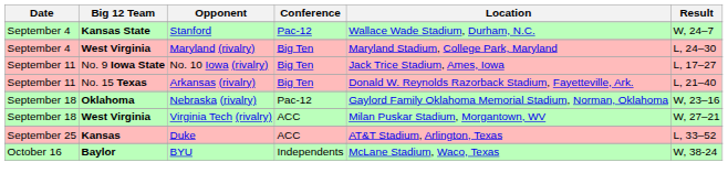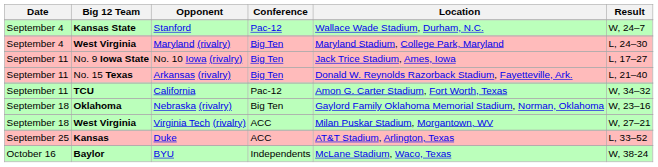 <table class="wikitable">
 <tr>
 <th>Date</th>
 <th>Big 12 Team</th>
 <th>Opponent</th>
 <th>Conference</th>
 <th>Location</th>
 <th>Result</th>
 </tr>
 <tr>
 </tr>
 <tr style="background:#bfb">
 <td>September 4</td>
 <td><strong>Kansas State</strong></td>
 <td><a href='#'>Stanford</a></td>
 <td><a href='#'>Pac-12</a></td>
 <td><a href='#'>Wallace Wade Stadium</a>, <a href='#'>Durham, N.C.</a></td>
 <td>W, 24–7</td>
 </tr>
 <tr>
 </tr>
 <tr style="background:#fbb">
 <td>September 4</td>
 <td><strong>West Virginia</strong></td>
 <td><a href='#'>Maryland</a> <a href='#'>(rivalry)</a></td>
 <td><a href='#'>Big Ten</a></td>
 <td><a href='#'>Maryland Stadium</a>, <a href='#'>College Park, Maryland</a></td>
 <td>L, 24–30</td>
 </tr>
 <tr>
 </tr>
 <tr style="background:#fbb">
 <td>September 11</td>
 <td>No. 9 <strong>Iowa State</strong></td>
 <td>No. 10 <a href='#'>Iowa</a> <a href='#'>(rivalry)</a></td>
 <td><a href='#'>Big Ten</a></td>
 <td><a href='#'>Jack Trice Stadium</a>, <a href='#'>Ames, Iowa</a></td>
 <td>L, 17–27</td>
 </tr>
 <tr>
 </tr>
 <tr style="background:#fbb">
 <td>September 11</td>
 <td>No. 15 <strong>Texas</strong></td>
 <td><a href='#'>Arkansas</a> <a href='#'>(rivalry)</a></td>
 <td><a href='#'>Big Ten</a></td>
 <td><a href='#'>Donald W. Reynolds Razorback Stadium</a>, <a href='#'>Fayetteville, Ark.</a></td>
 <td>L, 21–40</td>
 </tr>
 <tr>
 </tr>
+<tr style="background:#bfb">
+<td>September 11</td>
+<td><strong>TCU</strong></td>
+<td><a href='#'>California</a></td>
+<td>Pac-12</td>
+<td><a href='#'>Amon G. Carter Stadium</a>, <a href='#'>Fort Worth, Texas</a></td>
+<td>W, 34–32</td>
+</tr>
 <tr>
 </tr>
 <tr style="background:#bfb">
 <td>September 18</td>
 <td><strong>Oklahoma</strong></td>
 <td><a href='#'>Nebraska</a> <a href='#'>(rivalry)</a></td>
-<td>Pac-12</td>
+<td>Big Ten</td>
 <td><a href='#'>Gaylord Family Oklahoma Memorial Stadium</a>, <a href='#'>Norman, Oklahoma</a></td>
 <td>W, 23–16</td>
 </tr>
 <tr>
 </tr>
 <tr style="background:#bfb">
 <td>September 18</td>
 <td><strong>West Virginia</strong></td>
 <td><a href='#'>Virginia Tech</a> <a href='#'>(rivalry)</a></td>
 <td>ACC</td>
 <td><a href='#'>Milan Puskar Stadium</a>, <a href='#'>Morgantown, WV</a></td>
 <td>W, 27–21</td>
 </tr>
 <tr>
 </tr>
 <tr style="background:#fbb">
 <td>September 25</td>
 <td><strong>Kansas</strong></td>
 <td><a href='#'>Duke</a></td>
 <td>ACC</td>
 <td><a href='#'>AT&T Stadium</a>, <a href='#'>Arlington, Texas</a></td>
 <td>L, 33–52</td>
 </tr>
 <tr>
 </tr>
 <tr style="background:#bfb">
 <td>October 16</td>
 <td><strong>Baylor</strong></td>
 <td><a href='#'>BYU</a></td>
 <td>Independents</td>
 <td><a href='#'>McLane Stadium</a>, <a href='#'>Waco, Texas</a></td>
 <td>W, 38-24</td>
 </tr>
 </table>
